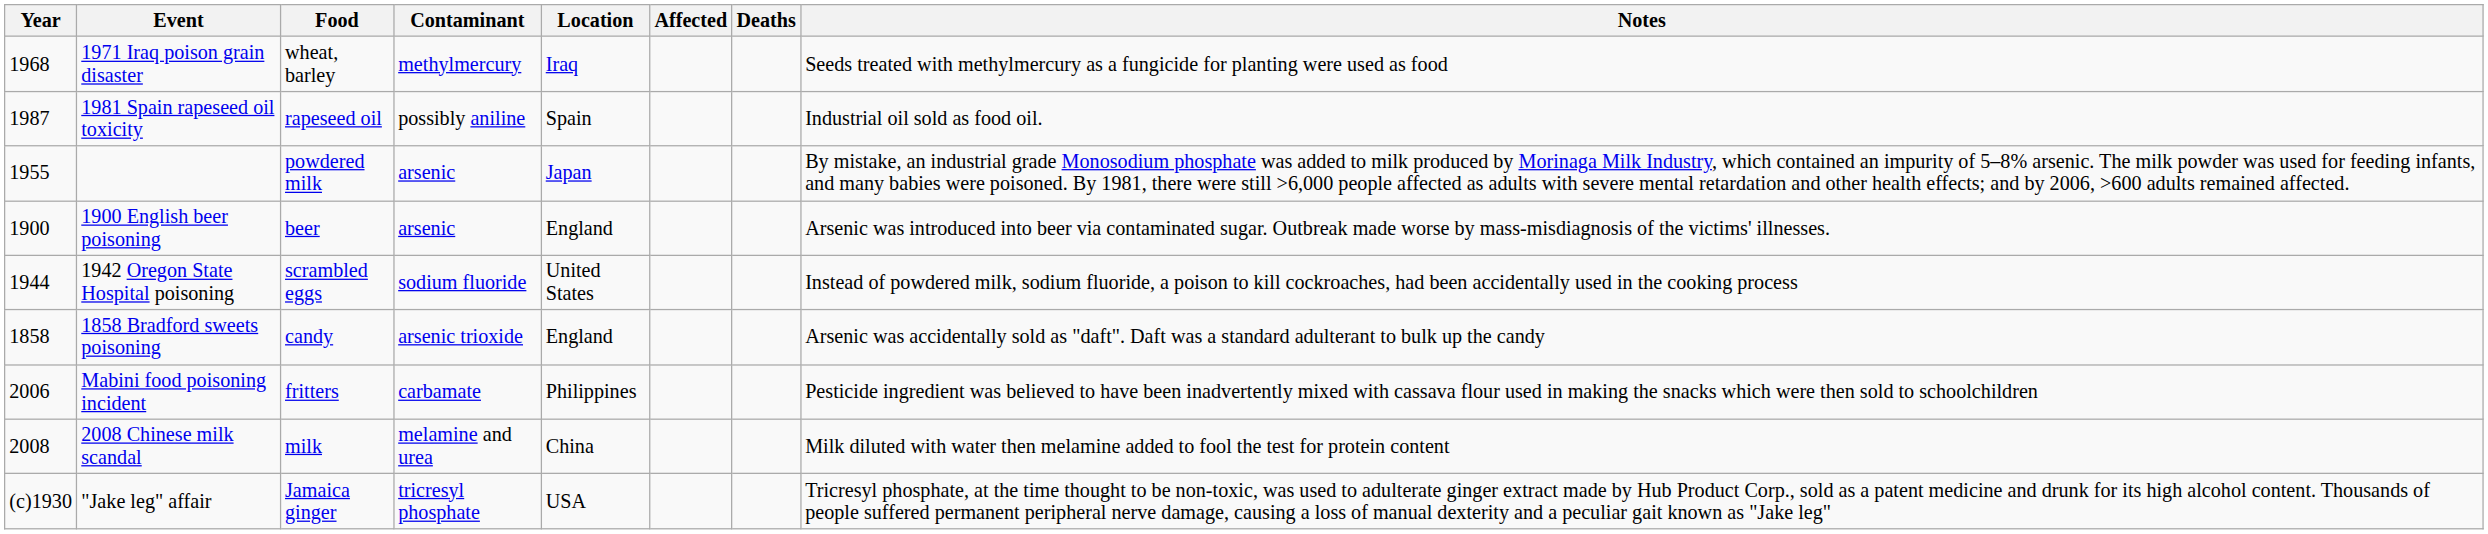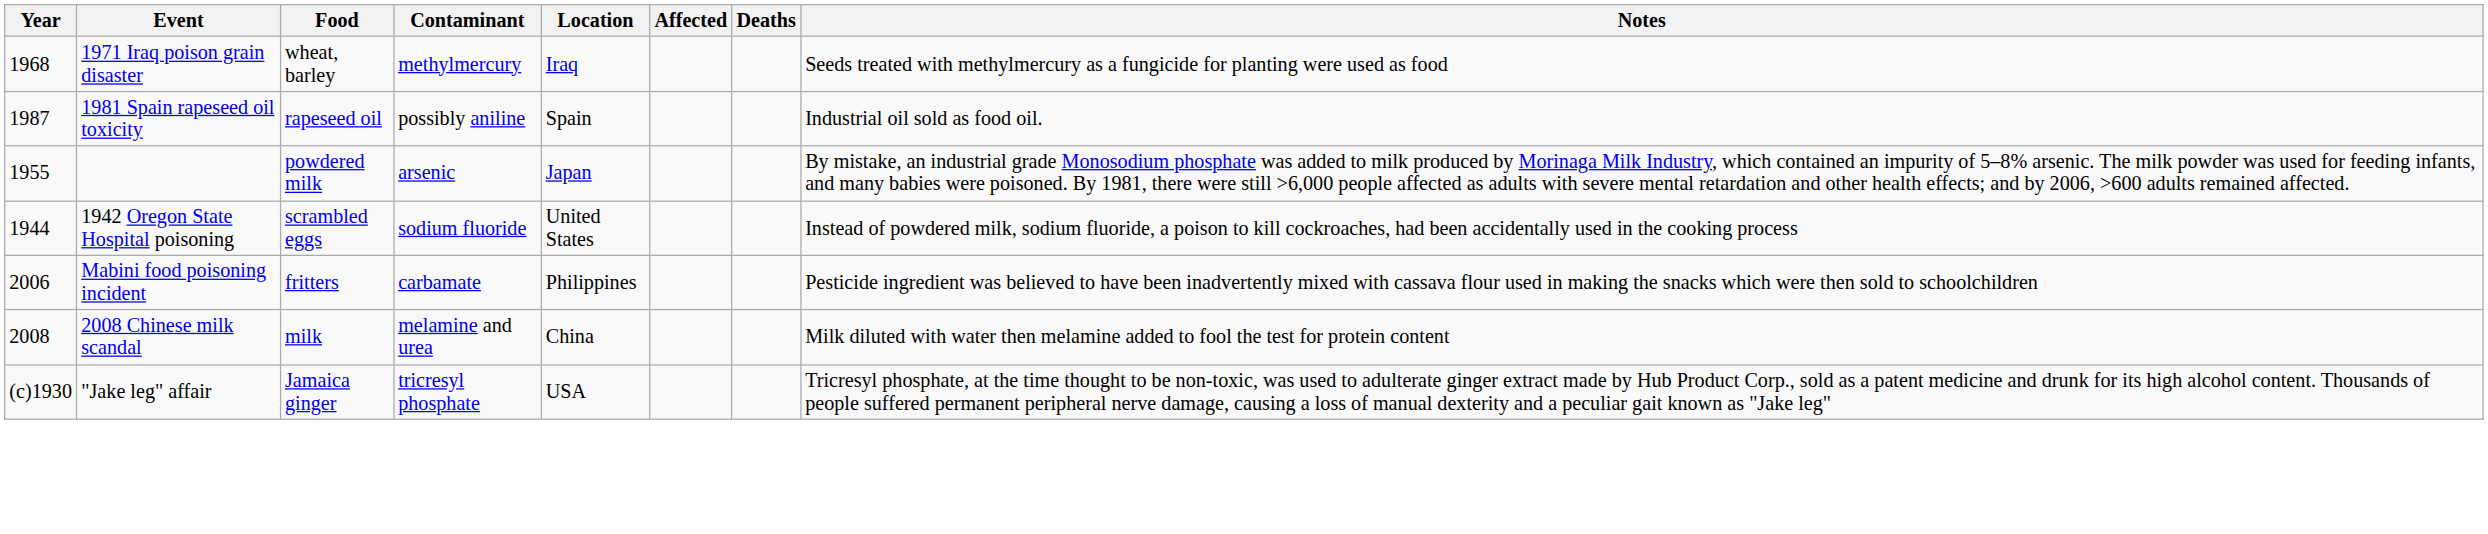 <table class="wikitable sortable">
 <tr>
 <th>Year</th>
 <th>Event</th>
 <th>Food</th>
 <th>Contaminant</th>
 <th>Location</th>
 <th>Affected</th>
 <th>Deaths</th>
 <th>Notes</th>
 </tr>
 <tr>
 <td>1968</td>
 <td><a href='#'>1971 Iraq poison grain disaster</a></td>
 <td>wheat, barley</td>
 <td><a href='#'>methylmercury</a></td>
 <td><a href='#'>Iraq</a></td>
 <td></td>
 <td></td>
 <td>Seeds treated with methylmercury as a fungicide for planting were used as food</td>
 </tr>
 <tr>
 <td>1987</td>
 <td><a href='#'>1981 Spain rapeseed oil toxicity</a></td>
 <td><a href='#'>rapeseed oil</a></td>
 <td>possibly <a href='#'>aniline</a></td>
 <td>Spain</td>
 <td></td>
 <td></td>
 <td>Industrial oil sold as food oil.</td>
 </tr>
 <tr>
 <td>1955</td>
 <td></td>
 <td><a href='#'>powdered milk</a></td>
 <td><a href='#'>arsenic</a></td>
 <td><a href='#'>Japan</a></td>
 <td></td>
 <td></td>
 <td>By mistake, an industrial grade <a href='#'>Monosodium phosphate</a> was added to milk produced by <a href='#'>Morinaga Milk Industry</a>, which contained an impurity of 5–8% arsenic. The milk powder was used for feeding infants, and many babies were poisoned. By 1981, there were still >6,000 people affected as adults with severe mental retardation and other health effects; and by 2006, >600 adults remained affected.</td>
 </tr>
 <tr>
-<td>1900</td>
-<td><a href='#'>1900 English beer poisoning</a></td>
-<td><a href='#'>beer</a></td>
-<td><a href='#'>arsenic</a></td>
-<td>England</td>
-<td></td>
-<td></td>
-<td>Arsenic was introduced into beer via contaminated sugar. Outbreak made worse by mass-misdiagnosis of the victims' illnesses.</td>
-</tr>
-<tr>
 <td>1944</td>
 <td>1942 <a href='#'>Oregon State Hospital</a> poisoning</td>
 <td><a href='#'>scrambled eggs</a></td>
 <td><a href='#'>sodium fluoride</a></td>
 <td>United States</td>
 <td></td>
 <td></td>
 <td>Instead of powdered milk, sodium fluoride, a poison to kill cockroaches, had been accidentally used in the cooking process</td>
-</tr>
-<tr>
-<td>1858</td>
-<td><a href='#'>1858 Bradford sweets poisoning</a></td>
-<td><a href='#'>candy</a></td>
-<td><a href='#'>arsenic trioxide</a></td>
-<td>England</td>
-<td></td>
-<td></td>
-<td>Arsenic was accidentally sold as "daft". Daft was a standard adulterant to bulk up the candy</td>
 </tr>
 <tr>
 <td>2006</td>
 <td><a href='#'>Mabini food poisoning incident</a></td>
 <td><a href='#'>fritters</a></td>
 <td><a href='#'>carbamate</a></td>
 <td>Philippines</td>
 <td></td>
 <td></td>
 <td>Pesticide ingredient was believed to have been inadvertently mixed with cassava flour used in making the snacks which were then sold to schoolchildren</td>
 </tr>
 <tr>
 <td>2008</td>
 <td><a href='#'>2008 Chinese milk scandal</a></td>
 <td><a href='#'>milk</a></td>
 <td><a href='#'>melamine</a> and <a href='#'>urea</a></td>
 <td>China</td>
 <td></td>
 <td></td>
 <td>Milk diluted with water then melamine added to fool the test for protein content</td>
 </tr>
 <tr>
 <td>(c)1930</td>
 <td>"Jake leg" affair</td>
 <td><a href='#'>Jamaica ginger</a></td>
 <td><a href='#'>tricresyl phosphate</a></td>
 <td>USA</td>
 <td></td>
 <td></td>
 <td>Tricresyl phosphate, at the time thought to be non-toxic, was used to adulterate ginger extract made by Hub Product Corp., sold as a patent medicine and drunk for its high alcohol content. Thousands of people suffered permanent peripheral nerve damage, causing a loss of manual dexterity and a peculiar gait known as "Jake leg"</td>
 </tr>
 </table>
